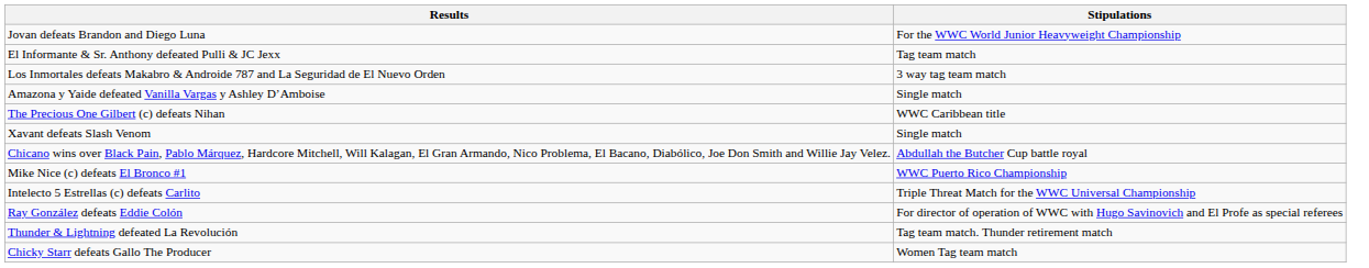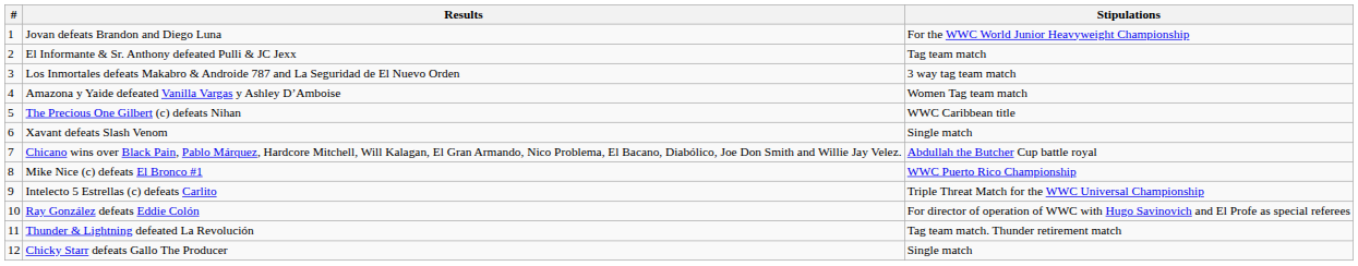 <table class="wikitable sortable">
 <tr>
+<th>#</th>
 <th>Results</th>
 <th>Stipulations</th>
 </tr>
 <tr>
+<td>1</td>
 <td>Jovan defeats Brandon and Diego Luna</td>
 <td>For the <a href='#'>WWC World Junior Heavyweight Championship</a></td>
 </tr>
 <tr>
+<td>2</td>
 <td>El Informante & Sr. Anthony defeated Pulli & JC Jexx</td>
 <td>Tag team match</td>
 </tr>
 <tr>
+<td>3</td>
 <td>Los Inmortales defeats Makabro & Androide 787 and La Seguridad de El Nuevo Orden</td>
 <td>3 way tag team match</td>
 </tr>
 <tr>
+<td>4</td>
 <td>Amazona y Yaide defeated <a href='#'>Vanilla Vargas</a> y Ashley D’Amboise</td>
-<td>Single match</td>
+<td>Women Tag team match</td>
 </tr>
 <tr>
+<td>5</td>
 <td><a href='#'>The Precious One Gilbert</a> (c) defeats Nihan</td>
 <td>WWC Caribbean title</td>
 </tr>
 <tr>
+<td>6</td>
 <td>Xavant defeats Slash Venom</td>
 <td>Single match</td>
 </tr>
 <tr>
+<td>7</td>
 <td><a href='#'>Chicano</a> wins over <a href='#'>Black Pain</a>, <a href='#'> Pablo Márquez</a>, Hardcore Mitchell, Will Kalagan, El Gran Armando, Nico Problema, El Bacano, Diabólico, Joe Don Smith and Willie Jay Velez.</td>
 <td><a href='#'>Abdullah the Butcher</a> Cup battle royal</td>
 </tr>
 <tr>
+<td>8</td>
 <td>Mike Nice (c) defeats <a href='#'>El Bronco #1</a></td>
 <td><a href='#'>WWC Puerto Rico Championship</a></td>
 </tr>
 <tr>
+<td>9</td>
 <td>Intelecto 5 Estrellas (c) defeats <a href='#'>Carlito</a></td>
 <td>Triple Threat Match for the <a href='#'>WWC Universal Championship</a></td>
 </tr>
 <tr>
+<td>10</td>
 <td><a href='#'>Ray González</a> defeats <a href='#'>Eddie Colón</a></td>
 <td>For director of operation of WWC with <a href='#'>Hugo Savinovich</a> and El Profe as special referees</td>
 </tr>
 <tr>
+<td>11</td>
 <td><a href='#'>Thunder & Lightning</a> defeated La Revolución</td>
 <td>Tag team match. Thunder retirement match</td>
 </tr>
 <tr>
+<td>12</td>
 <td><a href='#'>Chicky Starr</a> defeats Gallo The Producer</td>
-<td>Women Tag team match</td>
+<td>Single match</td>
 </tr>
 </table>
